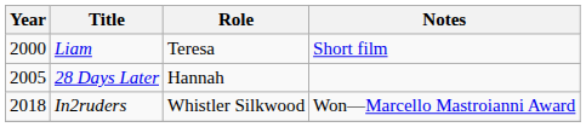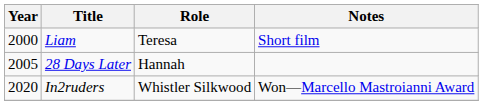 <table class="wikitable sortable">
 <tr>
 <th>Year</th>
 <th>Title</th>
 <th>Role</th>
 <th class="wikitable sortable">Notes</th>
 </tr>
 <tr>
 <td>2000</td>
 <td><em><a href='#'>Liam</a></em></td>
 <td>Teresa</td>
 <td><a href='#'>Short film</a></td>
 </tr>
 <tr>
 <td>2005</td>
 <td><em><a href='#'>28 Days Later</a></em></td>
 <td>Hannah</td>
 <td></td>
 </tr>
 <tr>
-<td>2018</td>
+<td>2020</td>
 <td><em>In2ruders</em></td>
 <td>Whistler Silkwood</td>
 <td>Won—<a href='#'>Marcello Mastroianni Award</a></td>
 </tr>
 <tr>
 </tr>
 </table>
